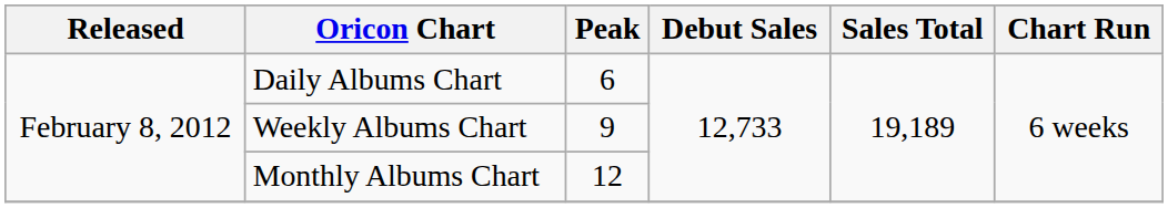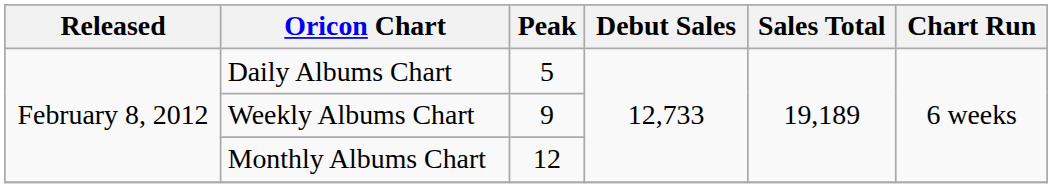 <table class="wikitable" style="width:600px;">
 <tr>
 <th style="text-align:center;">Released</th>
 <th style="text-align:center;"><a href='#'>Oricon</a> Chart</th>
 <th style="text-align:center;">Peak</th>
 <th style="text-align:center;">Debut Sales</th>
 <th style="text-align:center;">Sales Total</th>
 <th style="text-align:center;">Chart Run</th>
 </tr>
 <tr>
 <td style="text-align:center;" rowspan="3">February 8, 2012</td>
 <td align="left">Daily Albums Chart</td>
-<td style="text-align:center;">6</td>
+<td style="text-align:center;">5</td>
 <td style="text-align:center;" rowspan="3">12,733</td>
 <td style="text-align:center;" rowspan="3">19,189</td>
 <td style="text-align:center;" rowspan="3">6 weeks</td>
 </tr>
 <tr>
 <td align="left">Weekly Albums Chart</td>
 <td style="text-align:center;">9</td>
 </tr>
 <tr>
 <td align="left">Monthly Albums Chart</td>
 <td style="text-align:center;">12</td>
 </tr>
 <tr>
 </tr>
 </table>
